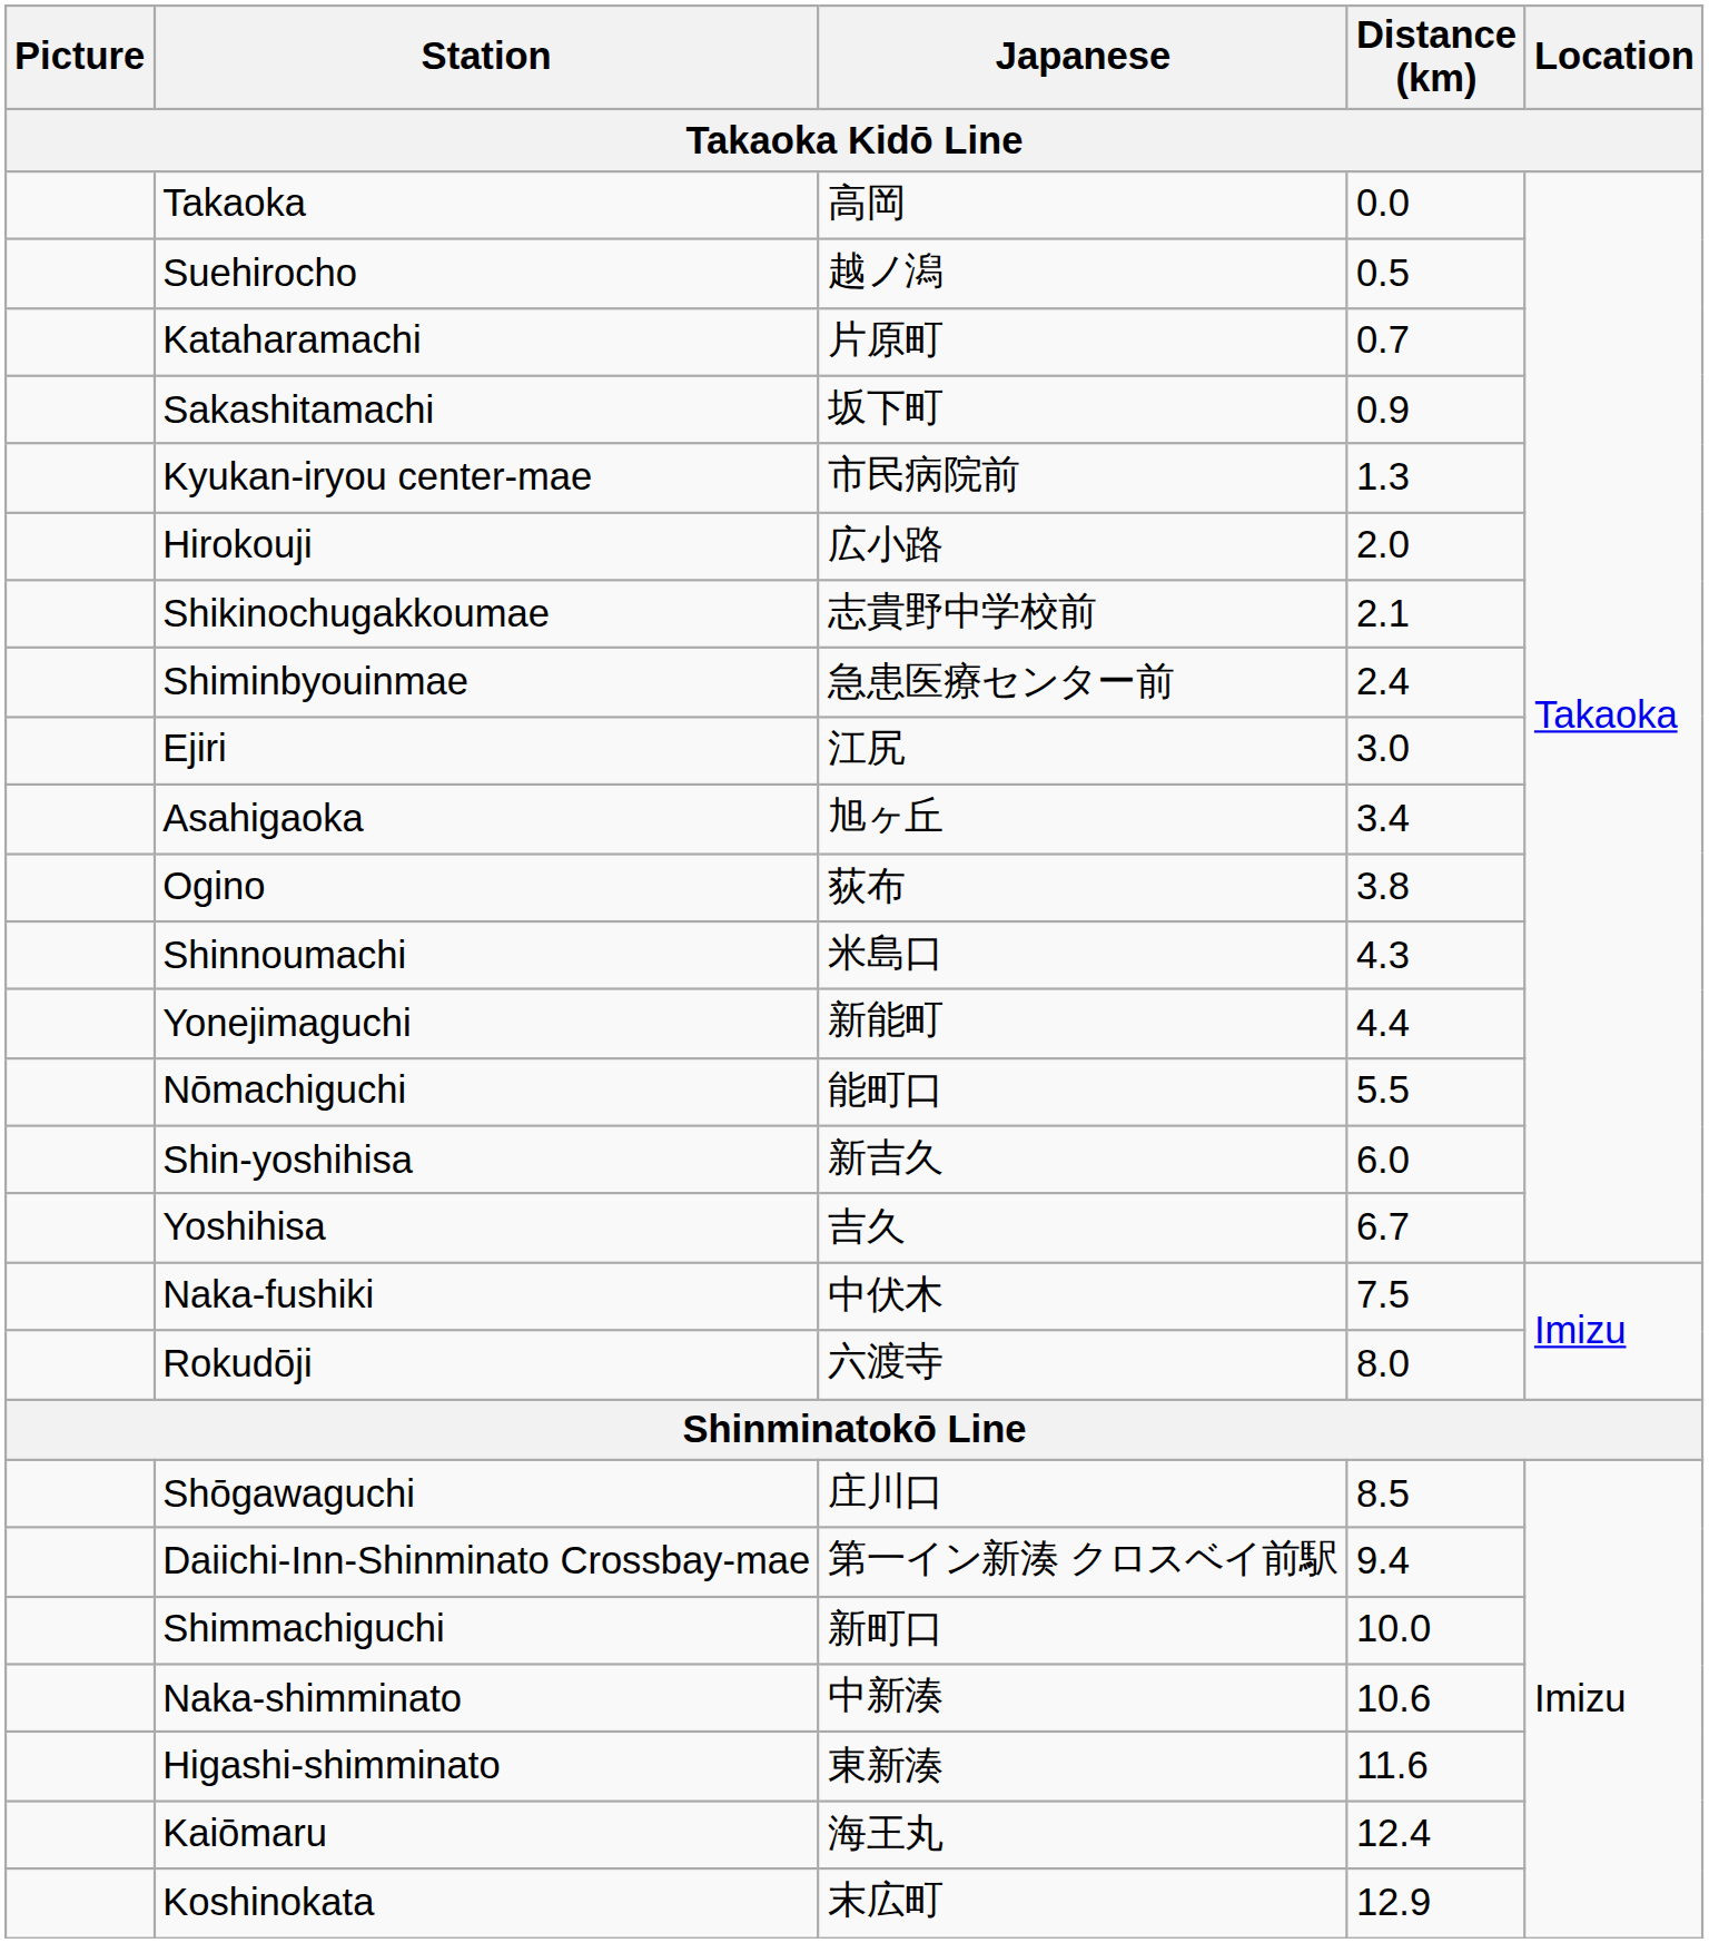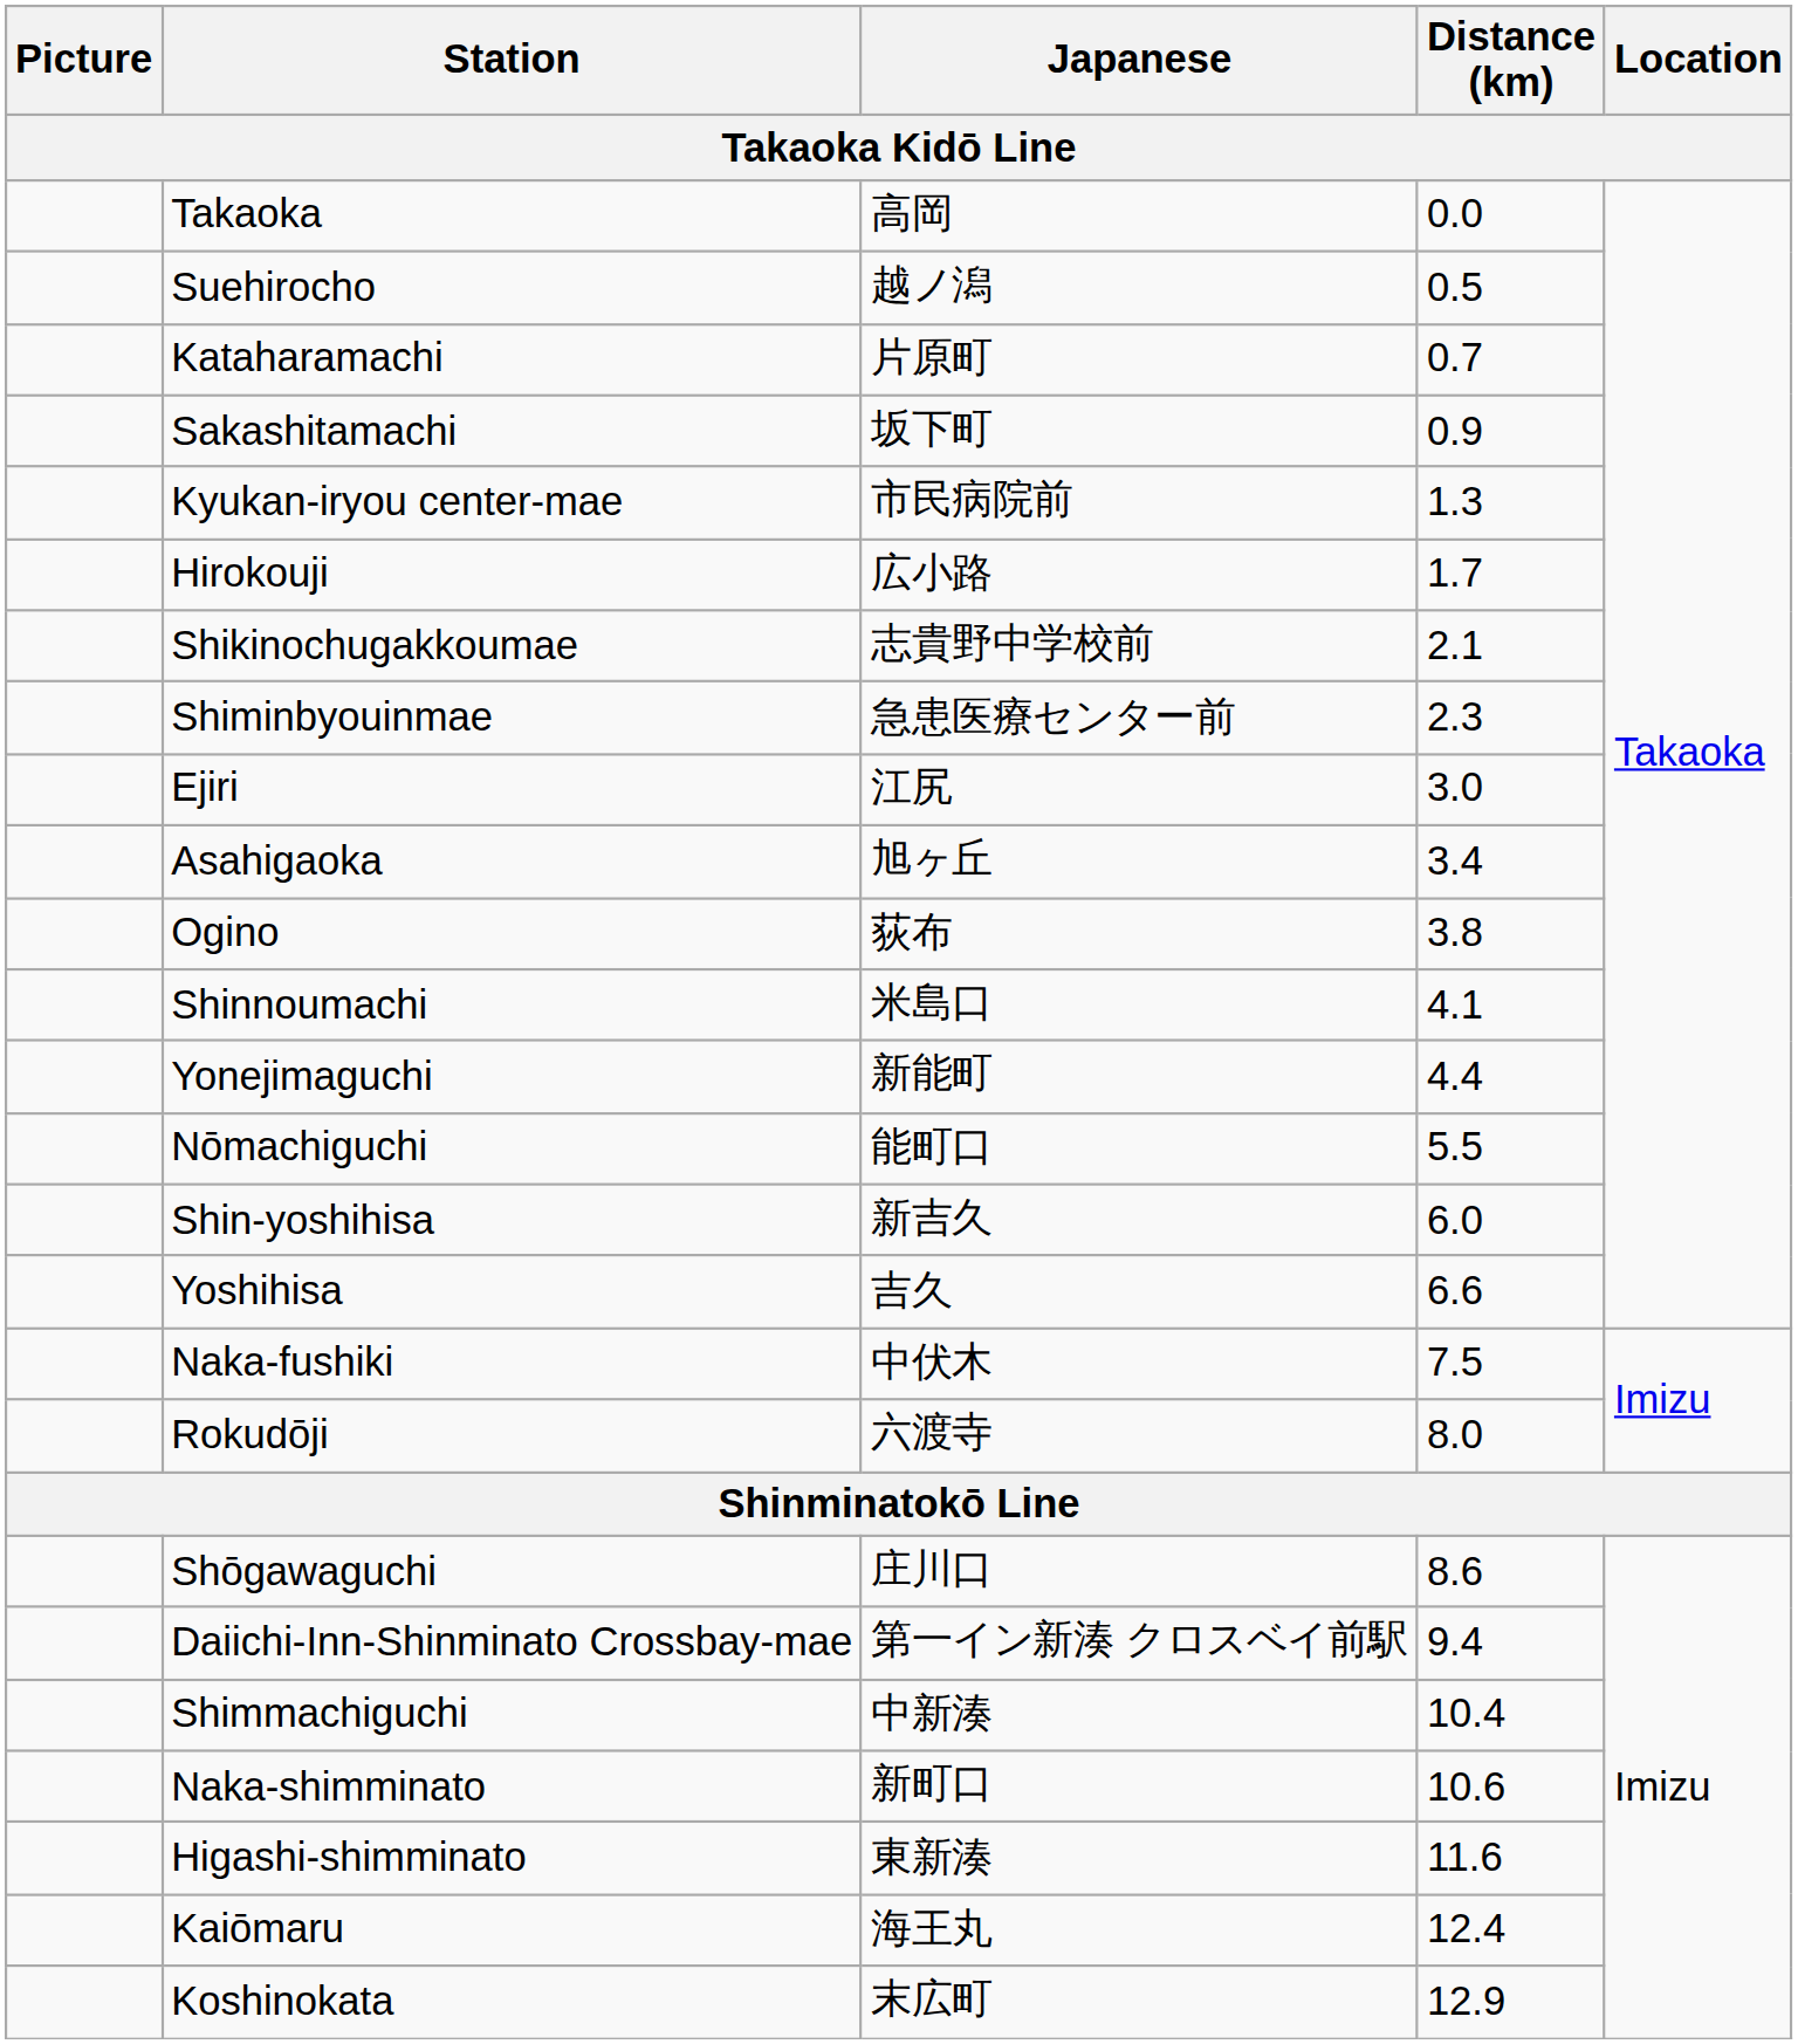 <table class="wikitable">
 <tr>
 <th>Picture</th>
 <th>Station</th>
 <th>Japanese</th>
 <th>Distance <br> (km)</th>
 <th>Location</th>
 </tr>
 <tr>
 <th colspan="5">Takaoka Kidō Line</th>
 </tr>
 <tr>
 <td></td>
 <td>Takaoka</td>
 <td>高岡</td>
 <td>0.0</td>
 <td rowspan="16"><a href='#'>Takaoka</a></td>
 </tr>
 <tr>
 <td></td>
 <td>Suehirocho</td>
 <td>越ノ潟</td>
 <td>0.5</td>
 </tr>
 <tr>
 <td></td>
 <td>Kataharamachi</td>
 <td>片原町</td>
 <td>0.7</td>
 </tr>
 <tr>
 <td></td>
 <td>Sakashitamachi</td>
 <td>坂下町</td>
 <td>0.9</td>
 </tr>
 <tr>
 <td></td>
 <td>Kyukan-iryou center-mae</td>
 <td>市民病院前</td>
 <td>1.3</td>
 </tr>
 <tr>
 <td></td>
 <td>Hirokouji</td>
 <td>広小路</td>
-<td>2.0</td>
+<td>1.7</td>
 </tr>
 <tr>
 <td></td>
 <td>Shikinochugakkoumae</td>
 <td>志貴野中学校前</td>
 <td>2.1</td>
 </tr>
 <tr>
 <td></td>
 <td>Shiminbyouinmae</td>
 <td>急患医療センター前</td>
-<td>2.4</td>
+<td>2.3</td>
 </tr>
 <tr>
 <td></td>
 <td>Ejiri</td>
 <td>江尻</td>
 <td>3.0</td>
 </tr>
 <tr>
 <td></td>
 <td>Asahigaoka</td>
 <td>旭ヶ丘</td>
 <td>3.4</td>
 </tr>
 <tr>
 <td></td>
 <td>Ogino</td>
 <td>荻布</td>
 <td>3.8</td>
 </tr>
 <tr>
 <td></td>
 <td>Shinnoumachi</td>
 <td>米島口</td>
-<td>4.3</td>
+<td>4.1</td>
 </tr>
 <tr>
 <td></td>
 <td>Yonejimaguchi</td>
 <td>新能町</td>
 <td>4.4</td>
 </tr>
 <tr>
 <td></td>
 <td>Nōmachiguchi</td>
 <td>能町口</td>
 <td>5.5</td>
 </tr>
 <tr>
 <td></td>
 <td>Shin-yoshihisa</td>
 <td>新吉久</td>
 <td>6.0</td>
 </tr>
 <tr>
 <td></td>
 <td>Yoshihisa</td>
 <td>吉久</td>
-<td>6.7</td>
+<td>6.6</td>
 </tr>
 <tr>
 <td></td>
 <td>Naka-fushiki</td>
 <td>中伏木</td>
 <td>7.5</td>
 <td rowspan="2"><a href='#'>Imizu</a></td>
 </tr>
 <tr>
 <td></td>
 <td>Rokudōji</td>
 <td>六渡寺</td>
 <td>8.0</td>
 </tr>
 <tr>
 <th colspan="5">Shinminatokō Line</th>
 </tr>
 <tr>
 <td></td>
 <td>Shōgawaguchi</td>
 <td>庄川口</td>
-<td>8.5</td>
+<td>8.6</td>
 <td rowspan="7">Imizu</td>
 </tr>
 <tr>
 <td></td>
 <td>Daiichi-Inn-Shinminato Crossbay-mae</td>
 <td>第一イン新湊 クロスベイ前駅</td>
 <td>9.4</td>
 </tr>
 <tr>
 <td></td>
 <td>Shimmachiguchi</td>
-<td>新町口</td>
-<td>10.0</td>
+<td>中新湊</td>
+<td>10.4</td>
 </tr>
 <tr>
 <td></td>
 <td>Naka-shimminato</td>
-<td>中新湊</td>
+<td>新町口</td>
 <td>10.6</td>
 </tr>
 <tr>
 <td></td>
 <td>Higashi-shimminato</td>
 <td>東新湊</td>
 <td>11.6</td>
 </tr>
 <tr>
 <td></td>
 <td>Kaiōmaru</td>
 <td>海王丸</td>
 <td>12.4</td>
 </tr>
 <tr>
 <td></td>
 <td>Koshinokata</td>
 <td>末広町</td>
 <td>12.9</td>
 </tr>
 </table>
